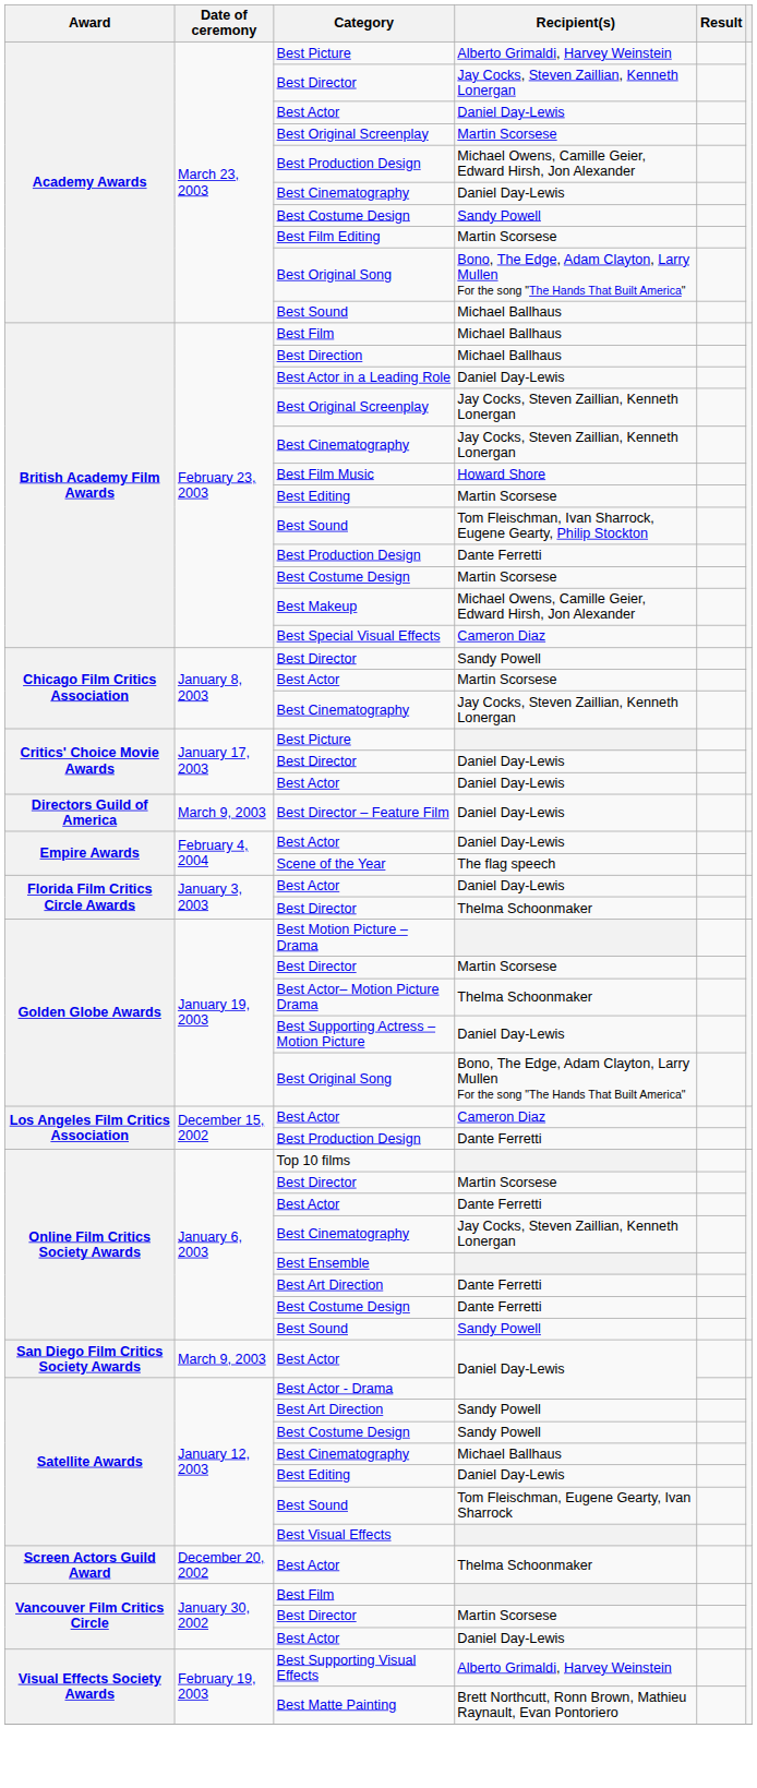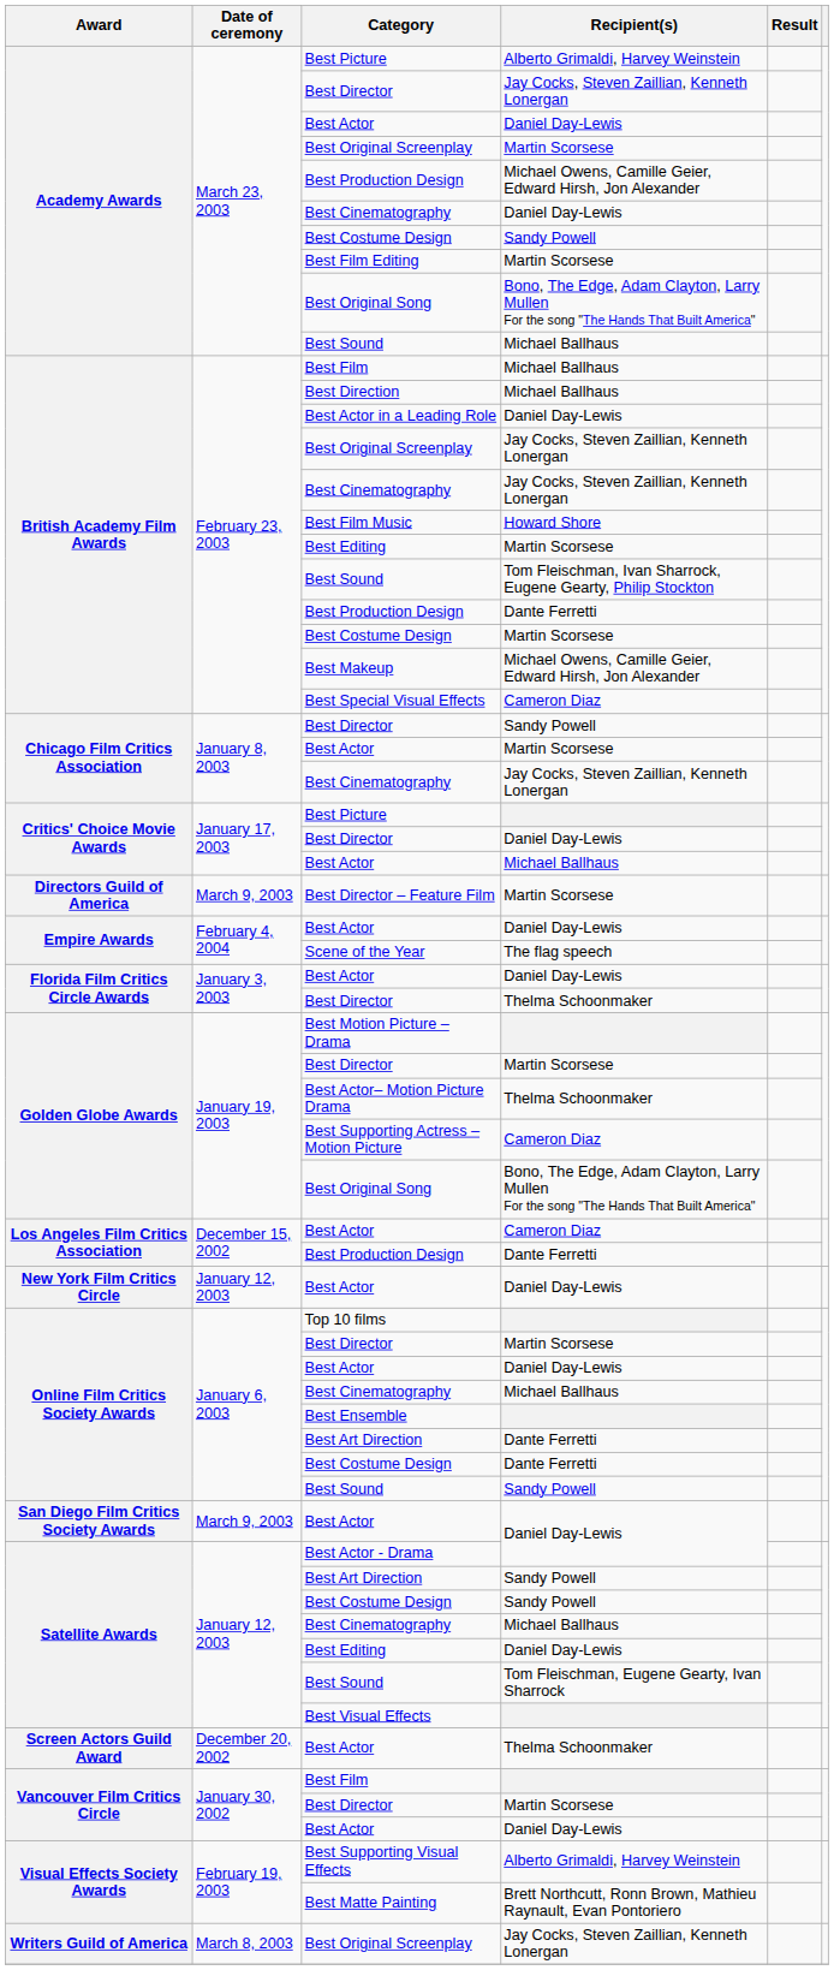 <table class="wikitable plainrowheaders">
 <tr>
 <th scope="col">Award</th>
 <th scope="col">Date of ceremony</th>
 <th scope="col">Category</th>
 <th scope="col">Recipient(s)</th>
 <th scope="col">Result</th>
 <th scope="col"></th>
 </tr>
 <tr>
 <th scope="row" rowspan=10><a href='#'>Academy Awards</a></th>
 <td rowspan="10"><a href='#'>March 23, 2003</a></td>
 <td><a href='#'>Best Picture</a></td>
 <td><a href='#'>Alberto Grimaldi</a>, <a href='#'>Harvey Weinstein</a></td>
 <td></td>
 <td rowspan="10"></td>
 </tr>
 <tr>
 <td><a href='#'>Best Director</a></td>
 <td><a href='#'>Jay Cocks</a>, <a href='#'>Steven Zaillian</a>, <a href='#'>Kenneth Lonergan</a></td>
 <td></td>
 </tr>
 <tr>
 <td><a href='#'>Best Actor</a></td>
 <td><a href='#'>Daniel Day-Lewis</a></td>
 <td></td>
 </tr>
 <tr>
 <td><a href='#'>Best Original Screenplay</a></td>
 <td><a href='#'>Martin Scorsese</a></td>
 <td></td>
 </tr>
 <tr>
 <td><a href='#'>Best Production Design</a></td>
 <td>Michael Owens, Camille Geier, Edward Hirsh, Jon Alexander</td>
 <td></td>
 </tr>
 <tr>
 <td><a href='#'>Best Cinematography</a></td>
 <td>Daniel Day-Lewis</td>
 <td></td>
 </tr>
 <tr>
 <td><a href='#'>Best Costume Design</a></td>
 <td><a href='#'>Sandy Powell</a></td>
 <td></td>
 </tr>
 <tr>
 <td><a href='#'>Best Film Editing</a></td>
 <td>Martin Scorsese</td>
 <td></td>
 </tr>
 <tr>
 <td><a href='#'>Best Original Song</a></td>
 <td><a href='#'>Bono</a>, <a href='#'>The Edge</a>, <a href='#'>Adam Clayton</a>, <a href='#'>Larry Mullen</a><br><small>For the song "<a href='#'>The Hands That Built America</a>"</small></td>
 <td></td>
 </tr>
 <tr>
 <td><a href='#'>Best Sound</a></td>
 <td>Michael Ballhaus</td>
 <td></td>
 </tr>
 <tr>
 <th scope="row" rowspan=12><a href='#'>British Academy Film Awards</a></th>
 <td rowspan="12"><a href='#'>February 23, 2003</a></td>
 <td><a href='#'>Best Film</a></td>
 <td>Michael Ballhaus</td>
 <td></td>
 <td rowspan="12"></td>
 </tr>
 <tr>
 <td><a href='#'>Best Direction</a></td>
 <td>Michael Ballhaus</td>
 <td></td>
 </tr>
 <tr>
 <td><a href='#'>Best Actor in a Leading Role</a></td>
 <td>Daniel Day-Lewis</td>
 <td></td>
 </tr>
 <tr>
 <td><a href='#'>Best Original Screenplay</a></td>
 <td>Jay Cocks, Steven Zaillian, Kenneth Lonergan</td>
 <td></td>
 </tr>
 <tr>
 <td><a href='#'>Best Cinematography</a></td>
 <td>Jay Cocks, Steven Zaillian, Kenneth Lonergan</td>
 <td></td>
 </tr>
 <tr>
 <td><a href='#'>Best Film Music</a></td>
 <td><a href='#'>Howard Shore</a></td>
 <td></td>
 </tr>
 <tr>
 <td><a href='#'>Best Editing</a></td>
 <td>Martin Scorsese</td>
 <td></td>
 </tr>
 <tr>
 <td><a href='#'>Best Sound</a></td>
 <td>Tom Fleischman, Ivan Sharrock, Eugene Gearty, <a href='#'>Philip Stockton</a></td>
 <td></td>
 </tr>
 <tr>
 <td><a href='#'>Best Production Design</a></td>
 <td>Dante Ferretti</td>
 <td></td>
 </tr>
 <tr>
 <td><a href='#'>Best Costume Design</a></td>
 <td>Martin Scorsese</td>
 <td></td>
 </tr>
 <tr>
 <td><a href='#'>Best Makeup</a></td>
 <td>Michael Owens, Camille Geier, Edward Hirsh, Jon Alexander</td>
 <td></td>
 </tr>
 <tr>
 <td><a href='#'>Best Special Visual Effects</a></td>
 <td><a href='#'>Cameron Diaz</a></td>
 <td></td>
 </tr>
 <tr>
 <th scope="row" rowspan="3"><a href='#'>Chicago Film Critics Association</a></th>
 <td rowspan="3"><a href='#'>January 8, 2003</a></td>
 <td><a href='#'>Best Director</a></td>
 <td>Sandy Powell</td>
 <td></td>
 <td rowspan="3"></td>
 </tr>
 <tr>
 <td><a href='#'>Best Actor</a></td>
 <td>Martin Scorsese</td>
 <td></td>
 </tr>
 <tr>
 <td><a href='#'>Best Cinematography</a></td>
 <td>Jay Cocks, Steven Zaillian, Kenneth Lonergan</td>
 <td></td>
 </tr>
 <tr>
 <th scope="row" rowspan=3><a href='#'>Critics' Choice Movie Awards</a></th>
 <td rowspan="3"><a href='#'>January 17, 2003</a></td>
 <td><a href='#'>Best Picture</a></td>
 <th></th>
 <td></td>
 <td rowspan="3"></td>
 </tr>
 <tr>
 <td><a href='#'>Best Director</a></td>
 <td>Daniel Day-Lewis</td>
 <td></td>
 </tr>
 <tr>
 <td><a href='#'>Best Actor</a></td>
-<td>Daniel Day-Lewis</td>
+<td><a href='#'>Michael Ballhaus</a></td>
 <td></td>
 </tr>
 <tr>
 <th scope="row"><a href='#'>Directors Guild of America</a></th>
 <td><a href='#'>March 9, 2003</a></td>
 <td><a href='#'>Best Director – Feature Film</a></td>
-<td>Daniel Day-Lewis</td>
+<td>Martin Scorsese</td>
 <td></td>
 <td></td>
 </tr>
 <tr>
 <th scope="row" rowspan=2><a href='#'>Empire Awards</a></th>
 <td rowspan="2"><a href='#'>February 4, 2004</a></td>
 <td><a href='#'>Best Actor</a></td>
 <td>Daniel Day-Lewis</td>
 <td></td>
 <td rowspan="2"></td>
 </tr>
 <tr>
 <td><a href='#'>Scene of the Year</a></td>
 <td>The flag speech</td>
 <td></td>
 </tr>
 <tr>
 <th scope="row" rowspan=2><a href='#'>Florida Film Critics Circle Awards</a></th>
 <td rowspan="2"><a href='#'>January 3, 2003</a></td>
 <td><a href='#'>Best Actor</a></td>
 <td>Daniel Day-Lewis</td>
 <td></td>
 <td rowspan="2"></td>
 </tr>
 <tr>
 <td><a href='#'>Best Director</a></td>
 <td>Thelma Schoonmaker</td>
 <td></td>
 </tr>
 <tr>
 <th scope="row" rowspan="5"><a href='#'>Golden Globe Awards</a></th>
 <td rowspan="5"><a href='#'>January 19, 2003</a></td>
 <td><a href='#'>Best Motion Picture – Drama</a></td>
 <th></th>
 <td></td>
 <td rowspan="5"></td>
 </tr>
 <tr>
 <td><a href='#'>Best Director</a></td>
 <td>Martin Scorsese</td>
 <td></td>
 </tr>
 <tr>
 <td><a href='#'>Best Actor– Motion Picture Drama</a></td>
 <td>Thelma Schoonmaker</td>
 <td></td>
 </tr>
 <tr>
 <td><a href='#'>Best Supporting Actress – Motion Picture</a></td>
-<td>Daniel Day-Lewis</td>
+<td><a href='#'>Cameron Diaz</a></td>
 <td></td>
 </tr>
 <tr>
 <td><a href='#'>Best Original Song</a></td>
 <td>Bono, The Edge, Adam Clayton, Larry Mullen<br><small>For the song "The Hands That Built America"</small></td>
 <td></td>
 </tr>
 <tr>
 <th scope="row" rowspan=2><a href='#'>Los Angeles Film Critics Association</a></th>
 <td rowspan="2"><a href='#'>December 15, 2002</a></td>
 <td><a href='#'>Best Actor</a></td>
 <td><a href='#'>Cameron Diaz</a></td>
 <td></td>
 <td rowspan="2"></td>
 </tr>
 <tr>
 <td><a href='#'>Best Production Design</a></td>
 <td>Dante Ferretti</td>
 <td></td>
 </tr>
 <tr>
+<th scope="row"><a href='#'>New York Film Critics Circle</a></th>
+<td><a href='#'>January 12, 2003</a></td>
+<td><a href='#'>Best Actor</a></td>
+<td>Daniel Day-Lewis</td>
+<td></td>
+<td></td>
+</tr>
+<tr>
 <th scope="row" rowspan=8><a href='#'>Online Film Critics Society Awards</a></th>
 <td rowspan="8"><a href='#'>January 6, 2003</a></td>
 <td>Top 10 films</td>
 <th></th>
 <td></td>
 <td rowspan="8"></td>
 </tr>
 <tr>
 <td><a href='#'>Best Director</a></td>
 <td>Martin Scorsese</td>
 <td></td>
 </tr>
 <tr>
 <td><a href='#'>Best Actor</a></td>
-<td>Dante Ferretti</td>
+<td>Daniel Day-Lewis</td>
 <td></td>
 </tr>
 <tr>
 <td><a href='#'>Best Cinematography</a></td>
-<td>Jay Cocks, Steven Zaillian, Kenneth Lonergan</td>
+<td>Michael Ballhaus</td>
 <td></td>
 </tr>
 <tr>
 <td><a href='#'>Best Ensemble</a></td>
 <th></th>
 <td></td>
 </tr>
 <tr>
 <td><a href='#'>Best Art Direction</a></td>
 <td>Dante Ferretti</td>
 <td></td>
 </tr>
 <tr>
 <td><a href='#'>Best Costume Design</a></td>
 <td>Dante Ferretti</td>
 <td></td>
 </tr>
 <tr>
 <td><a href='#'>Best Sound</a></td>
 <td><a href='#'>Sandy Powell</a></td>
 <td></td>
 </tr>
 <tr>
 <th scope="row"><a href='#'>San Diego Film Critics Society Awards</a></th>
 <td><a href='#'>March 9, 2003</a></td>
 <td><a href='#'>Best Actor</a></td>
 <td rowspan=2>Daniel Day-Lewis</td>
 <td></td>
 <td></td>
 </tr>
 <tr>
 <th scope="row" rowspan=7><a href='#'>Satellite Awards</a></th>
 <td rowspan="7"><a href='#'>January 12, 2003</a></td>
 <td><a href='#'>Best Actor - Drama</a></td>
 <td></td>
 <td rowspan="7"></td>
 </tr>
 <tr>
 <td><a href='#'>Best Art Direction</a></td>
 <td>Sandy Powell</td>
 <td></td>
 </tr>
 <tr>
 <td><a href='#'>Best Costume Design</a></td>
 <td>Sandy Powell</td>
 <td></td>
 </tr>
 <tr>
 <td><a href='#'>Best Cinematography</a></td>
 <td>Michael Ballhaus</td>
 <td></td>
 </tr>
 <tr>
 <td><a href='#'>Best Editing</a></td>
 <td>Daniel Day-Lewis</td>
 <td></td>
 </tr>
 <tr>
 <td><a href='#'>Best Sound</a></td>
 <td>Tom Fleischman, Eugene Gearty, Ivan Sharrock</td>
 <td></td>
 </tr>
 <tr>
 <td><a href='#'>Best Visual Effects</a></td>
 <th></th>
 <td></td>
 </tr>
 <tr>
 <th scope="row"><a href='#'>Screen Actors Guild Award</a></th>
 <td><a href='#'>December 20, 2002</a></td>
 <td><a href='#'>Best Actor</a></td>
 <td>Thelma Schoonmaker</td>
 <td></td>
 <td></td>
 </tr>
 <tr>
 <th scope="row" rowspan=3><a href='#'>Vancouver Film Critics Circle</a></th>
 <td rowspan="3"><a href='#'>January 30, 2002</a></td>
 <td><a href='#'>Best Film</a></td>
 <th></th>
 <td></td>
 <td rowspan="3"></td>
 </tr>
 <tr>
 <td><a href='#'>Best Director</a></td>
 <td>Martin Scorsese</td>
 <td></td>
 </tr>
 <tr>
 <td><a href='#'>Best Actor</a></td>
 <td>Daniel Day-Lewis</td>
 <td></td>
 </tr>
 <tr>
 <th scope="row" rowspan=2><a href='#'>Visual Effects Society Awards</a></th>
 <td rowspan="2"><a href='#'>February 19, 2003</a></td>
 <td><a href='#'>Best Supporting Visual Effects</a></td>
 <td><a href='#'>Alberto Grimaldi</a>, <a href='#'>Harvey Weinstein</a></td>
 <td></td>
 <td rowspan="2"></td>
 </tr>
 <tr>
 <td><a href='#'>Best Matte Painting</a></td>
 <td>Brett Northcutt, Ronn Brown, Mathieu Raynault, Evan Pontoriero</td>
 <td></td>
 </tr>
 <tr>
+<th scope="row"><a href='#'>Writers Guild of America</a></th>
+<td><a href='#'>March 8, 2003</a></td>
+<td><a href='#'>Best Original Screenplay</a></td>
+<td>Jay Cocks, Steven Zaillian, Kenneth Lonergan</td>
+<td></td>
+<td></td>
+</tr>
+<tr>
 </tr>
 </table>
